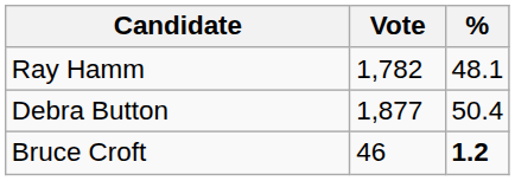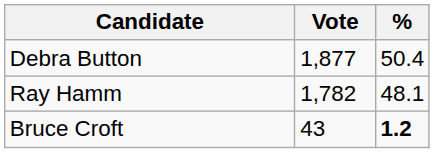 <table class="wikitable">
 <tr>
 <th bgcolor="#DDDDFF" width="200px">Candidate</th>
 <th bgcolor="#DDDDFF" width="50px">Vote</th>
 <th bgcolor="#DDDDFF" width="30px">%</th>
 </tr>
 <tr>
+<td>Debra Button</td>
+<td>1,877</td>
+<td>50.4</td>
+</tr>
+<tr>
 <td>Ray Hamm</td>
 <td>1,782</td>
 <td>48.1</td>
 </tr>
 <tr>
-<td>Debra Button</td>
-<td>1,877</td>
-<td>50.4</td>
-</tr>
-<tr>
 <td>Bruce Croft</td>
-<td>46</td>
+<td>43</td>
 <td><strong>1.2</strong></td>
 </tr>
 </table>
